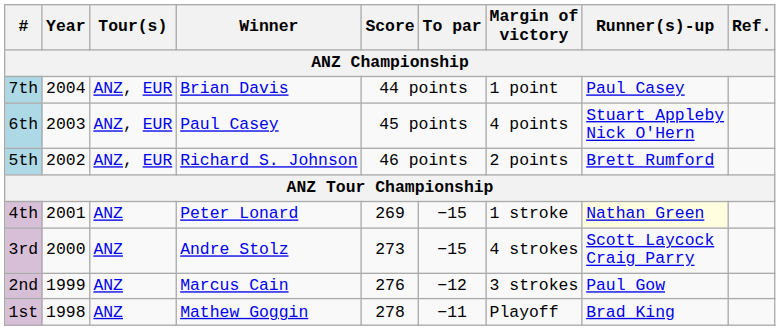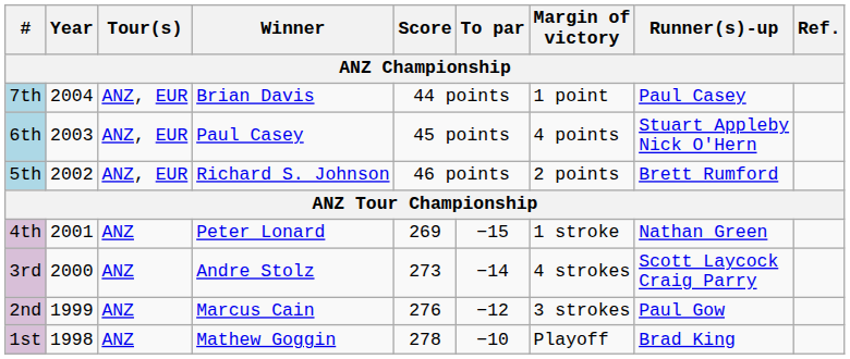 <table class="wikitable" style="font-size:95%">
 <tr>
 <th>#</th>
 <th>Year</th>
 <th>Tour(s)</th>
 <th>Winner</th>
 <th>Score</th>
 <th>To par</th>
 <th>Margin of<br>victory</th>
 <th>Runner(s)-up</th>
 <th>Ref.</th>
 </tr>
 <tr>
 <th colspan=10>ANZ Championship</th>
 </tr>
 <tr>
 <td style="background:lightblue">7th</td>
 <td>2004</td>
 <td><a href='#'>ANZ</a>, <a href='#'>EUR</a></td>
 <td> <a href='#'>Brian Davis</a></td>
 <td colspan=2 align=center>44 points</td>
 <td>1 point</td>
 <td> <a href='#'>Paul Casey</a></td>
 <td></td>
 </tr>
 <tr>
 <td style="background:lightblue">6th</td>
 <td>2003</td>
 <td><a href='#'>ANZ</a>, <a href='#'>EUR</a></td>
 <td> <a href='#'>Paul Casey</a></td>
 <td colspan=2 align=center>45 points</td>
 <td>4 points</td>
 <td> <a href='#'>Stuart Appleby</a><br> <a href='#'>Nick O'Hern</a></td>
 <td></td>
 </tr>
 <tr>
 <td style="background:lightblue">5th</td>
 <td>2002</td>
 <td><a href='#'>ANZ</a>, <a href='#'>EUR</a></td>
 <td> <a href='#'>Richard S. Johnson</a></td>
 <td colspan=2 align=center>46 points</td>
 <td>2 points</td>
 <td> <a href='#'>Brett Rumford</a></td>
 <td></td>
 </tr>
 <tr>
 <th colspan=10>ANZ Tour Championship</th>
 </tr>
 <tr>
 <td style="background:thistle">4th</td>
 <td>2001</td>
 <td><a href='#'>ANZ</a></td>
 <td> <a href='#'>Peter Lonard</a></td>
 <td align=center>269</td>
 <td align=center>−15</td>
 <td>1 stroke</td>
-<td style="background: lightyellow;"> <a href='#'>Nathan Green</a></td>
+<td> <a href='#'>Nathan Green</a></td>
 <td></td>
 </tr>
 <tr>
 <td style="background:thistle">3rd</td>
 <td>2000</td>
 <td><a href='#'>ANZ</a></td>
 <td> <a href='#'>Andre Stolz</a></td>
 <td align=center>273</td>
-<td align=center>−15</td>
+<td align=center>−14</td>
 <td>4 strokes</td>
 <td> <a href='#'>Scott Laycock</a><br> <a href='#'>Craig Parry</a></td>
 <td></td>
 </tr>
 <tr>
 <td style="background:thistle">2nd</td>
 <td>1999</td>
 <td><a href='#'>ANZ</a></td>
 <td> <a href='#'>Marcus Cain</a></td>
 <td align=center>276</td>
 <td align=center>−12</td>
 <td>3 strokes</td>
 <td> <a href='#'>Paul Gow</a></td>
 <td></td>
 </tr>
 <tr>
 <td style="background:thistle">1st</td>
 <td>1998</td>
 <td><a href='#'>ANZ</a></td>
 <td> <a href='#'>Mathew Goggin</a></td>
 <td align=center>278</td>
-<td align=center>−11</td>
+<td align=center>−10</td>
 <td>Playoff</td>
 <td> <a href='#'>Brad King</a></td>
 <td></td>
 </tr>
 </table>
